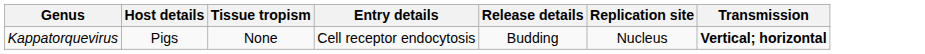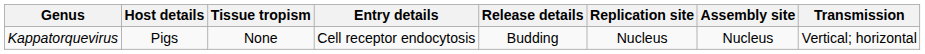 <table class="wikitable sortable" style="text-align:center">
 <tr>
 <th>Genus</th>
 <th>Host details</th>
 <th>Tissue tropism</th>
 <th>Entry details</th>
 <th>Release details</th>
 <th>Replication site</th>
+<th>Assembly site</th>
 <th>Transmission</th>
 </tr>
 <tr>
 <td><em>Kappatorquevirus</em></td>
 <td>Pigs</td>
 <td>None</td>
 <td>Cell receptor endocytosis</td>
 <td>Budding</td>
 <td>Nucleus</td>
-<td><strong>Vertical; horizontal</strong></td>
+<td>Nucleus</td>
+<td>Vertical; horizontal</td>
 </tr>
 </table>
